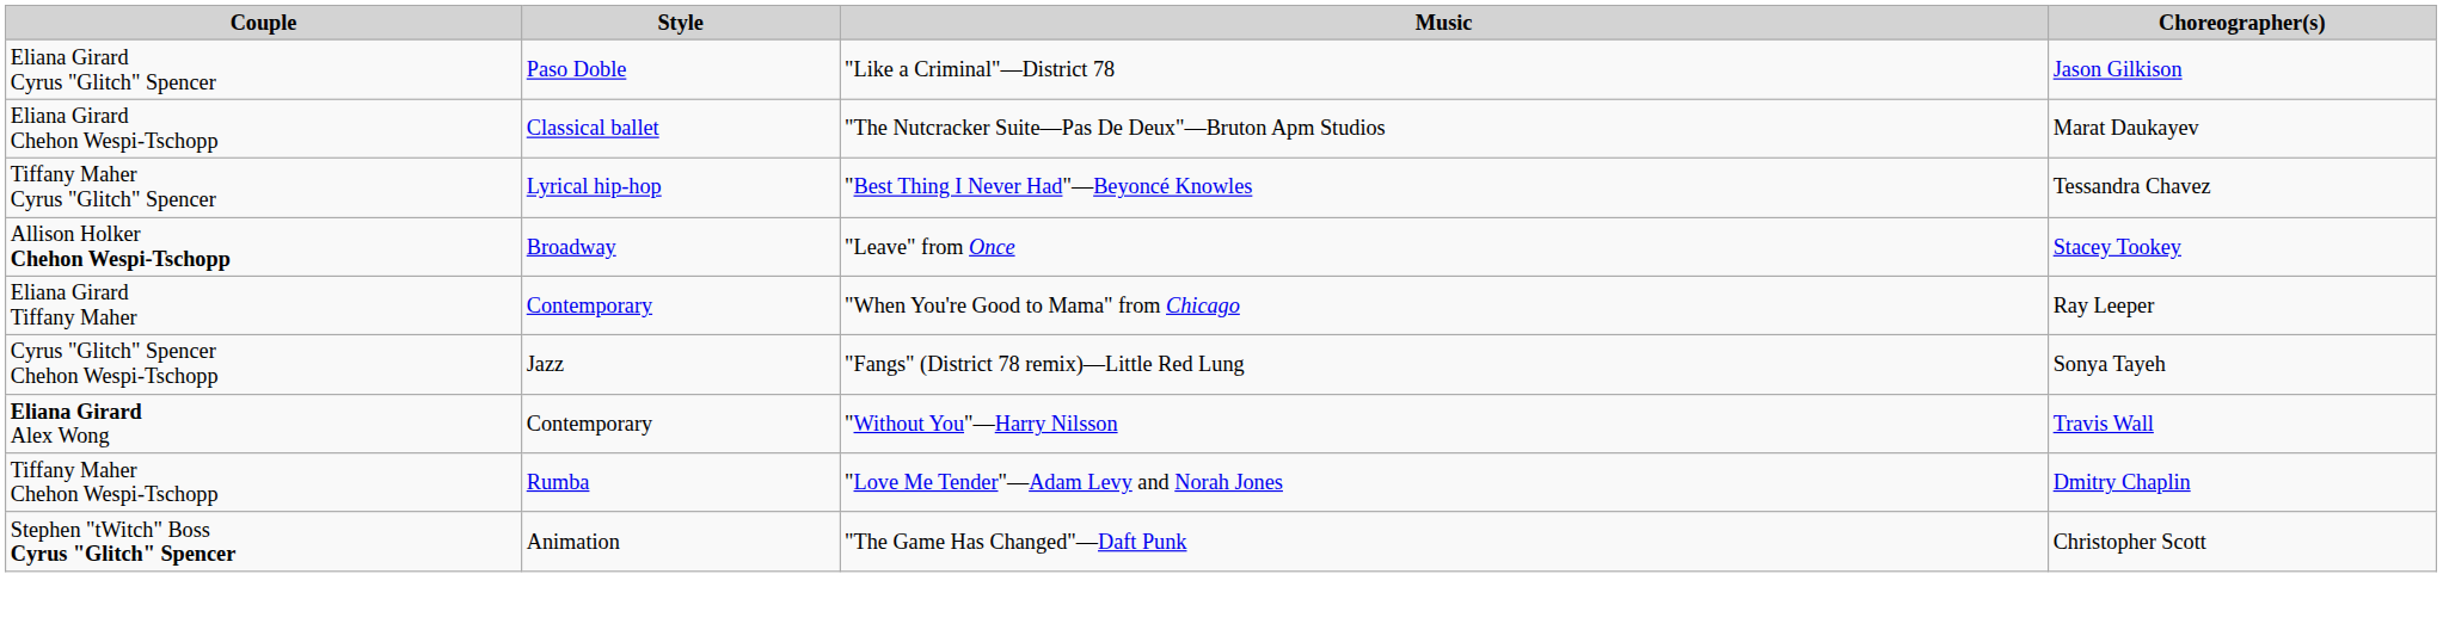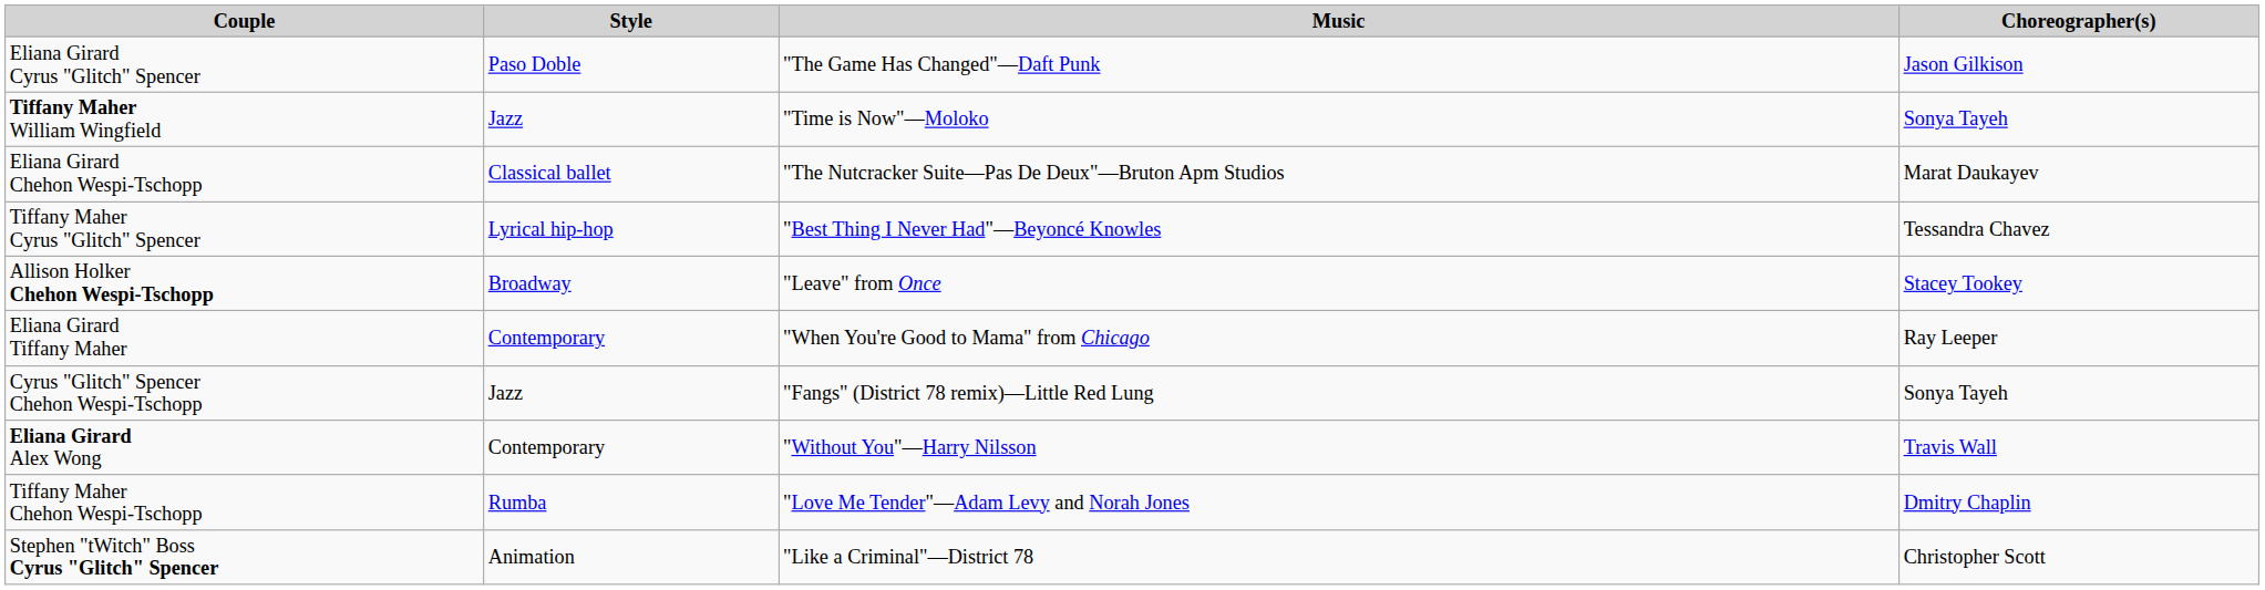 <table class="wikitable" style="width:90%;">
 <tr style="background:lightgrey; text-align:center;">
 <td><strong>Couple</strong></td>
 <td><strong>Style</strong></td>
 <td><strong>Music</strong></td>
 <td><strong>Choreographer(s)</strong></td>
 </tr>
 <tr>
 <td>Eliana Girard<br>Cyrus "Glitch" Spencer</td>
 <td><a href='#'>Paso Doble</a></td>
-<td>"Like a Criminal"—District 78</td>
+<td>"The Game Has Changed"—<a href='#'>Daft Punk</a></td>
 <td><a href='#'>Jason Gilkison</a></td>
+</tr>
+<tr>
+<td><strong>Tiffany Maher</strong><br>William Wingfield</td>
+<td><a href='#'>Jazz</a></td>
+<td>"Time is Now"—<a href='#'>Moloko</a></td>
+<td><a href='#'>Sonya Tayeh</a></td>
 </tr>
 <tr>
 <td>Eliana Girard<br>Chehon Wespi-Tschopp</td>
 <td><a href='#'>Classical ballet</a></td>
 <td>"The Nutcracker Suite—Pas De Deux"—Bruton Apm Studios</td>
 <td>Marat Daukayev</td>
 </tr>
 <tr>
 <td>Tiffany Maher<br>Cyrus "Glitch" Spencer</td>
 <td><a href='#'>Lyrical hip-hop</a></td>
 <td>"<a href='#'>Best Thing I Never Had</a>"—<a href='#'>Beyoncé Knowles</a></td>
 <td>Tessandra Chavez</td>
 </tr>
 <tr>
 <td>Allison Holker<br><strong>Chehon Wespi-Tschopp</strong></td>
 <td><a href='#'>Broadway</a></td>
 <td>"Leave" from <em><a href='#'>Once</a></em></td>
 <td><a href='#'>Stacey Tookey</a></td>
 </tr>
 <tr>
 <td>Eliana Girard<br>Tiffany Maher</td>
 <td><a href='#'>Contemporary</a></td>
 <td>"When You're Good to Mama" from <em><a href='#'>Chicago</a></em></td>
 <td>Ray Leeper</td>
 </tr>
 <tr>
 <td>Cyrus "Glitch" Spencer<br>Chehon Wespi-Tschopp</td>
 <td>Jazz</td>
 <td>"Fangs" (District 78 remix)—Little Red Lung</td>
 <td>Sonya Tayeh</td>
 </tr>
 <tr>
 <td><strong>Eliana Girard</strong><br>Alex Wong</td>
 <td>Contemporary</td>
 <td>"<a href='#'>Without You</a>"—<a href='#'>Harry Nilsson</a></td>
 <td><a href='#'>Travis Wall</a></td>
 </tr>
 <tr>
 <td>Tiffany Maher<br>Chehon Wespi-Tschopp</td>
 <td><a href='#'>Rumba</a></td>
 <td>"<a href='#'>Love Me Tender</a>"—<a href='#'>Adam Levy</a> and <a href='#'>Norah Jones</a></td>
 <td><a href='#'>Dmitry Chaplin</a></td>
 </tr>
 <tr>
 <td>Stephen "tWitch" Boss<br><strong>Cyrus "Glitch" Spencer</strong></td>
 <td>Animation</td>
-<td>"The Game Has Changed"—<a href='#'>Daft Punk</a></td>
+<td>"Like a Criminal"—District 78</td>
 <td>Christopher Scott</td>
 </tr>
 </table>
